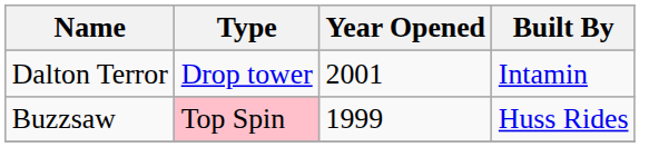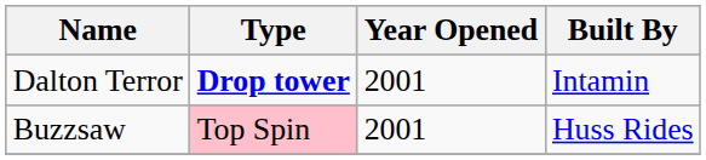 <table class="wikitable" border="1">
 <tr>
 <th>Name</th>
 <th>Type</th>
 <th>Year Opened</th>
 <th>Built By</th>
 </tr>
 <tr>
 <td>Dalton Terror</td>
-<td><a href='#'>Drop tower</a></td>
+<td><strong><a href='#'>Drop tower</a></strong></td>
 <td>2001</td>
 <td><a href='#'>Intamin</a></td>
 </tr>
 <tr>
 <td>Buzzsaw</td>
 <td style="background: pink;">Top Spin</td>
-<td>1999</td>
+<td>2001</td>
 <td><a href='#'>Huss Rides</a></td>
 </tr>
 <tr>
 </tr>
 </table>
